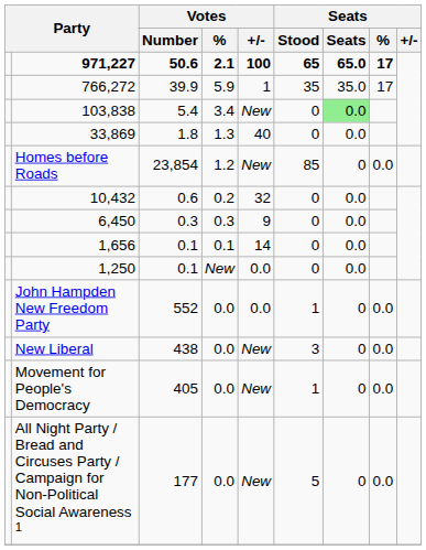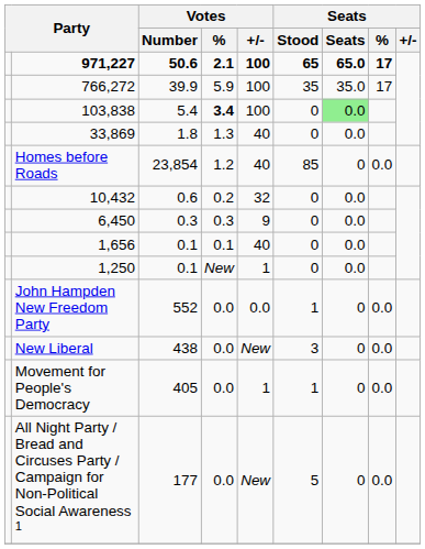 <table class="wikitable sortable" style="text-align:right; style="font-size:95%">
 <tr>
 <th style="vertical-align:center;" rowspan="2" colspan="2">Party</th>
 <th style="text-align:center;" colspan="3">Votes</th>
 <th style="text-align:center;" colspan="4">Seats</th>
 </tr>
 <tr style="text-align: right">
 <th align=center>Number</th>
 <th align=center>%</th>
 <th align=center>+/-</th>
 <th align=center>Stood</th>
 <th align=center>Seats</th>
 <th align=center>%</th>
 <th align=center>+/-</th>
 </tr>
 <tr style="text-align: right">
 <td></td>
 <td align="right"><strong>971,227</strong></td>
 <td align="right"><strong>50.6</strong></td>
 <td align="right"><strong>2.1</strong></td>
 <td align="right"><strong>100</strong></td>
 <td align="right"><strong>65</strong></td>
 <td align="right"><strong>65.0</strong></td>
 <td align="right"><strong>17</strong></td>
 </tr>
 <tr>
 <td></td>
 <td align="right">766,272</td>
 <td align="right">39.9</td>
 <td align="right">5.9</td>
-<td align="right">1</td>
+<td align="right">100</td>
 <td align="right">35</td>
 <td align="right">35.0</td>
 <td align="right">17</td>
 </tr>
 <tr>
 <td></td>
 <td align="right">103,838</td>
 <td align="right">5.4</td>
-<td align="right">3.4</td>
-<td align="right"><em>New</em></td>
+<td align="right"><strong>3.4</strong></td>
+<td align="right">100</td>
 <td align="right">0</td>
 <td align="right" style="background: lightgreen;">0.0</td>
 <td align="right"></td>
 </tr>
 <tr>
 <td></td>
 <td align="right">33,869</td>
 <td align="right">1.8</td>
 <td align="right">1.3</td>
 <td align="right">40</td>
 <td align="right">0</td>
 <td align="right">0.0</td>
 <td align="right"></td>
 </tr>
 <tr>
 <td></td>
 <td align="left" style="width: 130px"><a href='#'>Homes before Roads</a></td>
 <td align="right">23,854</td>
 <td align="right">1.2</td>
-<td align="right"><em>New</em></td>
+<td align="right">40</td>
 <td align="right">85</td>
 <td align="right">0</td>
 <td align="right">0.0</td>
 <td align="right"></td>
 </tr>
 <tr>
 <td></td>
 <td align="right">10,432</td>
 <td align="right">0.6</td>
 <td align="right">0.2</td>
 <td align="right">32</td>
 <td align="right">0</td>
 <td align="right">0.0</td>
 <td align="right"></td>
 </tr>
 <tr>
 <td></td>
 <td align="right">6,450</td>
 <td align="right">0.3</td>
 <td align="right">0.3</td>
 <td align="right">9</td>
 <td align="right">0</td>
 <td align="right">0.0</td>
 <td align="right"></td>
 </tr>
 <tr>
 <td></td>
 <td align="right">1,656</td>
 <td align="right">0.1</td>
 <td align="right">0.1</td>
-<td align="right">14</td>
+<td align="right">40</td>
 <td align="right">0</td>
 <td align="right">0.0</td>
 <td align="right"></td>
 </tr>
 <tr>
 <td></td>
 <td align="right">1,250</td>
 <td align="right">0.1</td>
 <td align="right"><em>New</em></td>
-<td align="right">0.0</td>
+<td align="right">1</td>
 <td align="right">0</td>
 <td align="right">0.0</td>
 <td align="right"></td>
 </tr>
 <tr>
 <td></td>
 <td align="left" style="width: 130px" align="left"><a href='#'>John Hampden New Freedom Party</a></td>
 <td align="right">552</td>
 <td align="right">0.0</td>
 <td align="right">0.0</td>
 <td align="right">1</td>
 <td align="right">0</td>
 <td align="right">0.0</td>
 <td align="right"></td>
 </tr>
 <tr>
 <td></td>
 <td align="left" style="width: 130px"><a href='#'>New Liberal</a></td>
 <td align="right">438</td>
 <td align="right">0.0</td>
 <td align="right"><em>New</em></td>
 <td align="right">3</td>
 <td align="right">0</td>
 <td align="right">0.0</td>
 <td align="right"></td>
 </tr>
 <tr>
 <td></td>
 <td align="left">Movement for People's Democracy</td>
 <td align="right">405</td>
 <td align="right">0.0</td>
-<td align="right"><em>New</em></td>
+<td align="right">1</td>
 <td align="right">1</td>
 <td align="right">0</td>
 <td align="right">0.0</td>
 <td align="right"></td>
 </tr>
 <tr>
 <td></td>
 <td align="left">All Night Party / Bread and Circuses Party / Campaign for Non-Political Social Awareness <sup>1</sup></td>
 <td align="right">177</td>
 <td align="right">0.0</td>
 <td align="right"><em>New</em></td>
 <td align="right">5</td>
 <td align="right">0</td>
 <td align="right">0.0</td>
 <td align="right"></td>
 </tr>
 <tr>
 </tr>
 </table>
